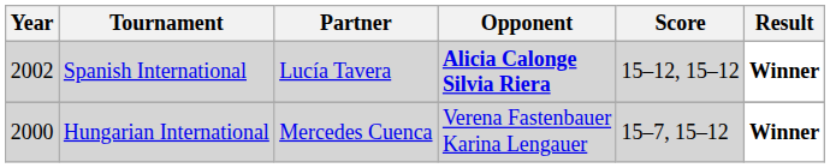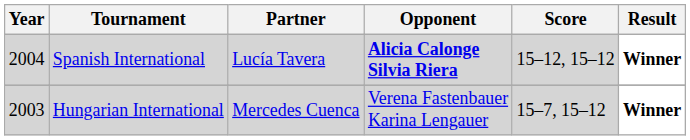 <table class="sortable wikitable" style="font-size: 90%;">
 <tr>
 <th>Year</th>
 <th>Tournament</th>
 <th>Partner</th>
 <th>Opponent</th>
 <th>Score</th>
 <th>Result</th>
 </tr>
 <tr>
 </tr>
 <tr style="background:#D5D5D5">
-<td align="center">2002</td>
+<td align="center">2004</td>
 <td align="left"><a href='#'>Spanish International</a></td>
 <td align="left"> <a href='#'>Lucía Tavera</a></td>
 <td align="left"><strong> <a href='#'>Alicia Calonge</a><br> <a href='#'>Silvia Riera</a></strong></td>
 <td align="left">15–12, 15–12</td>
 <td style="text-align:left; background:white"> <strong>Winner</strong></td>
 </tr>
 <tr>
 </tr>
 <tr style="background:#D5D5D5">
-<td align="center">2000</td>
+<td align="center">2003</td>
 <td align="left"><a href='#'>Hungarian International</a></td>
 <td align="left"> <a href='#'>Mercedes Cuenca</a></td>
 <td align="left"> <a href='#'>Verena Fastenbauer</a><br> <a href='#'>Karina Lengauer</a></td>
 <td align="left">15–7, 15–12</td>
 <td style="text-align:left; background:white"> <strong>Winner</strong></td>
 </tr>
 </table>
